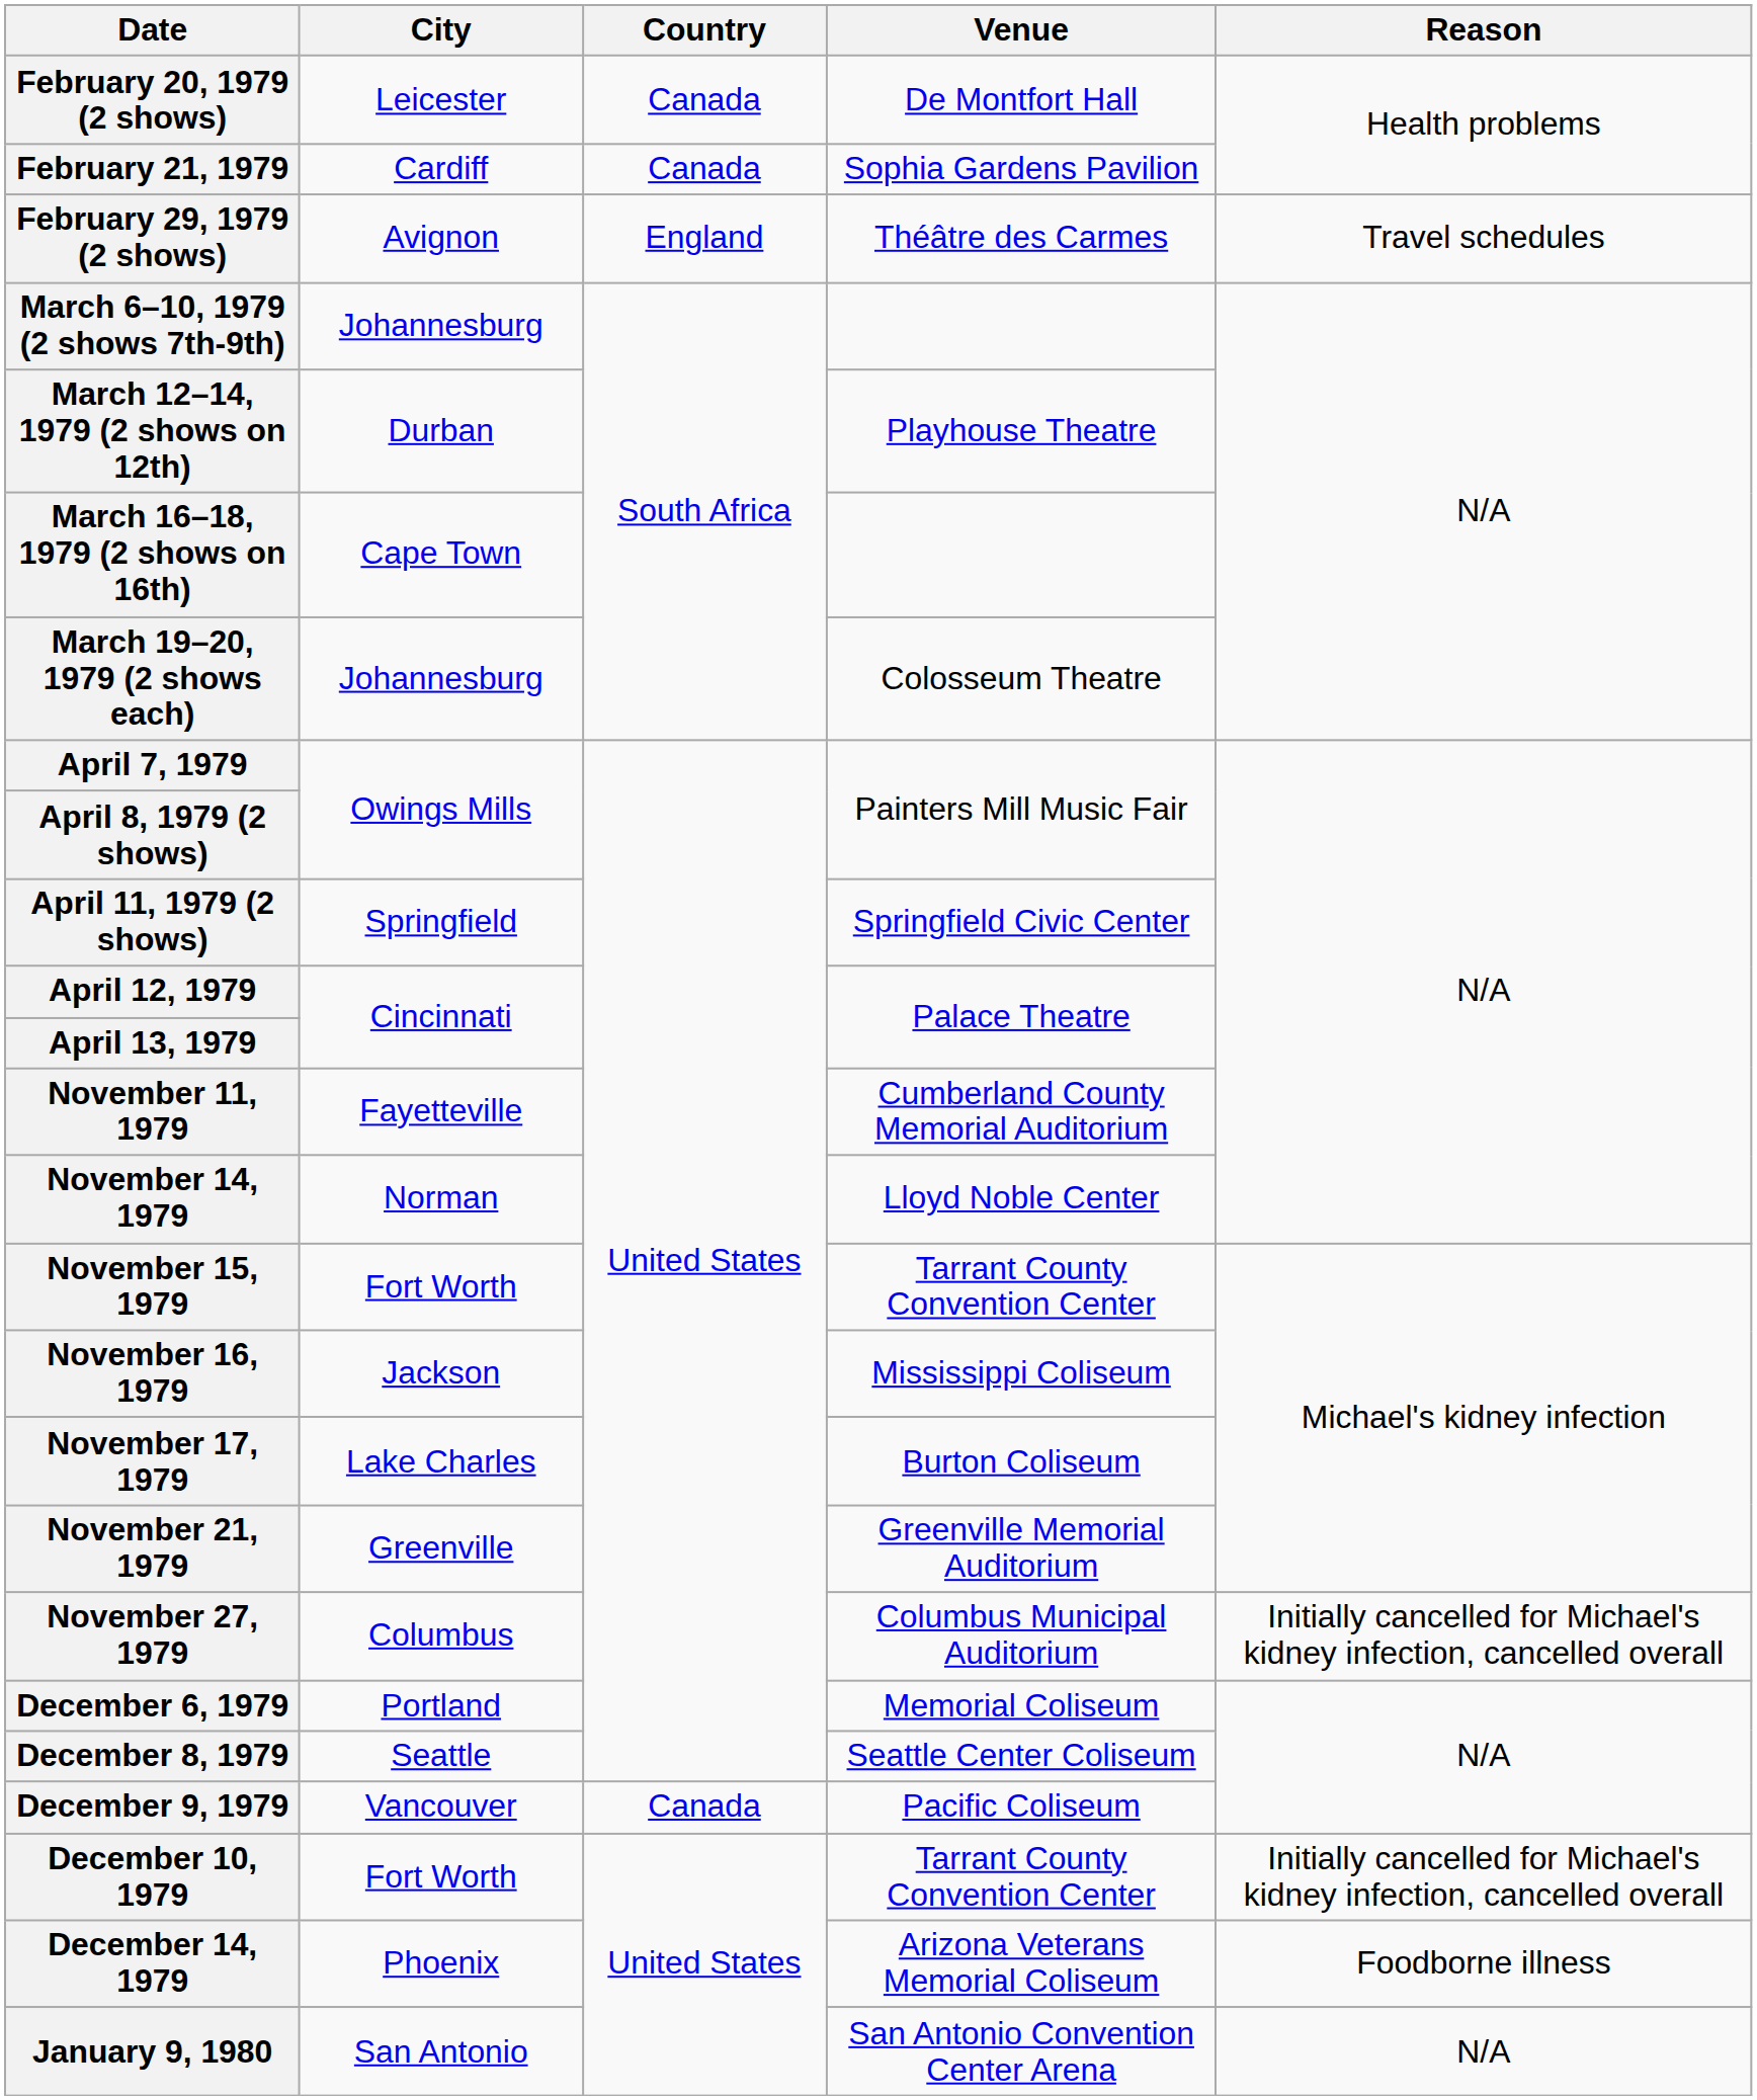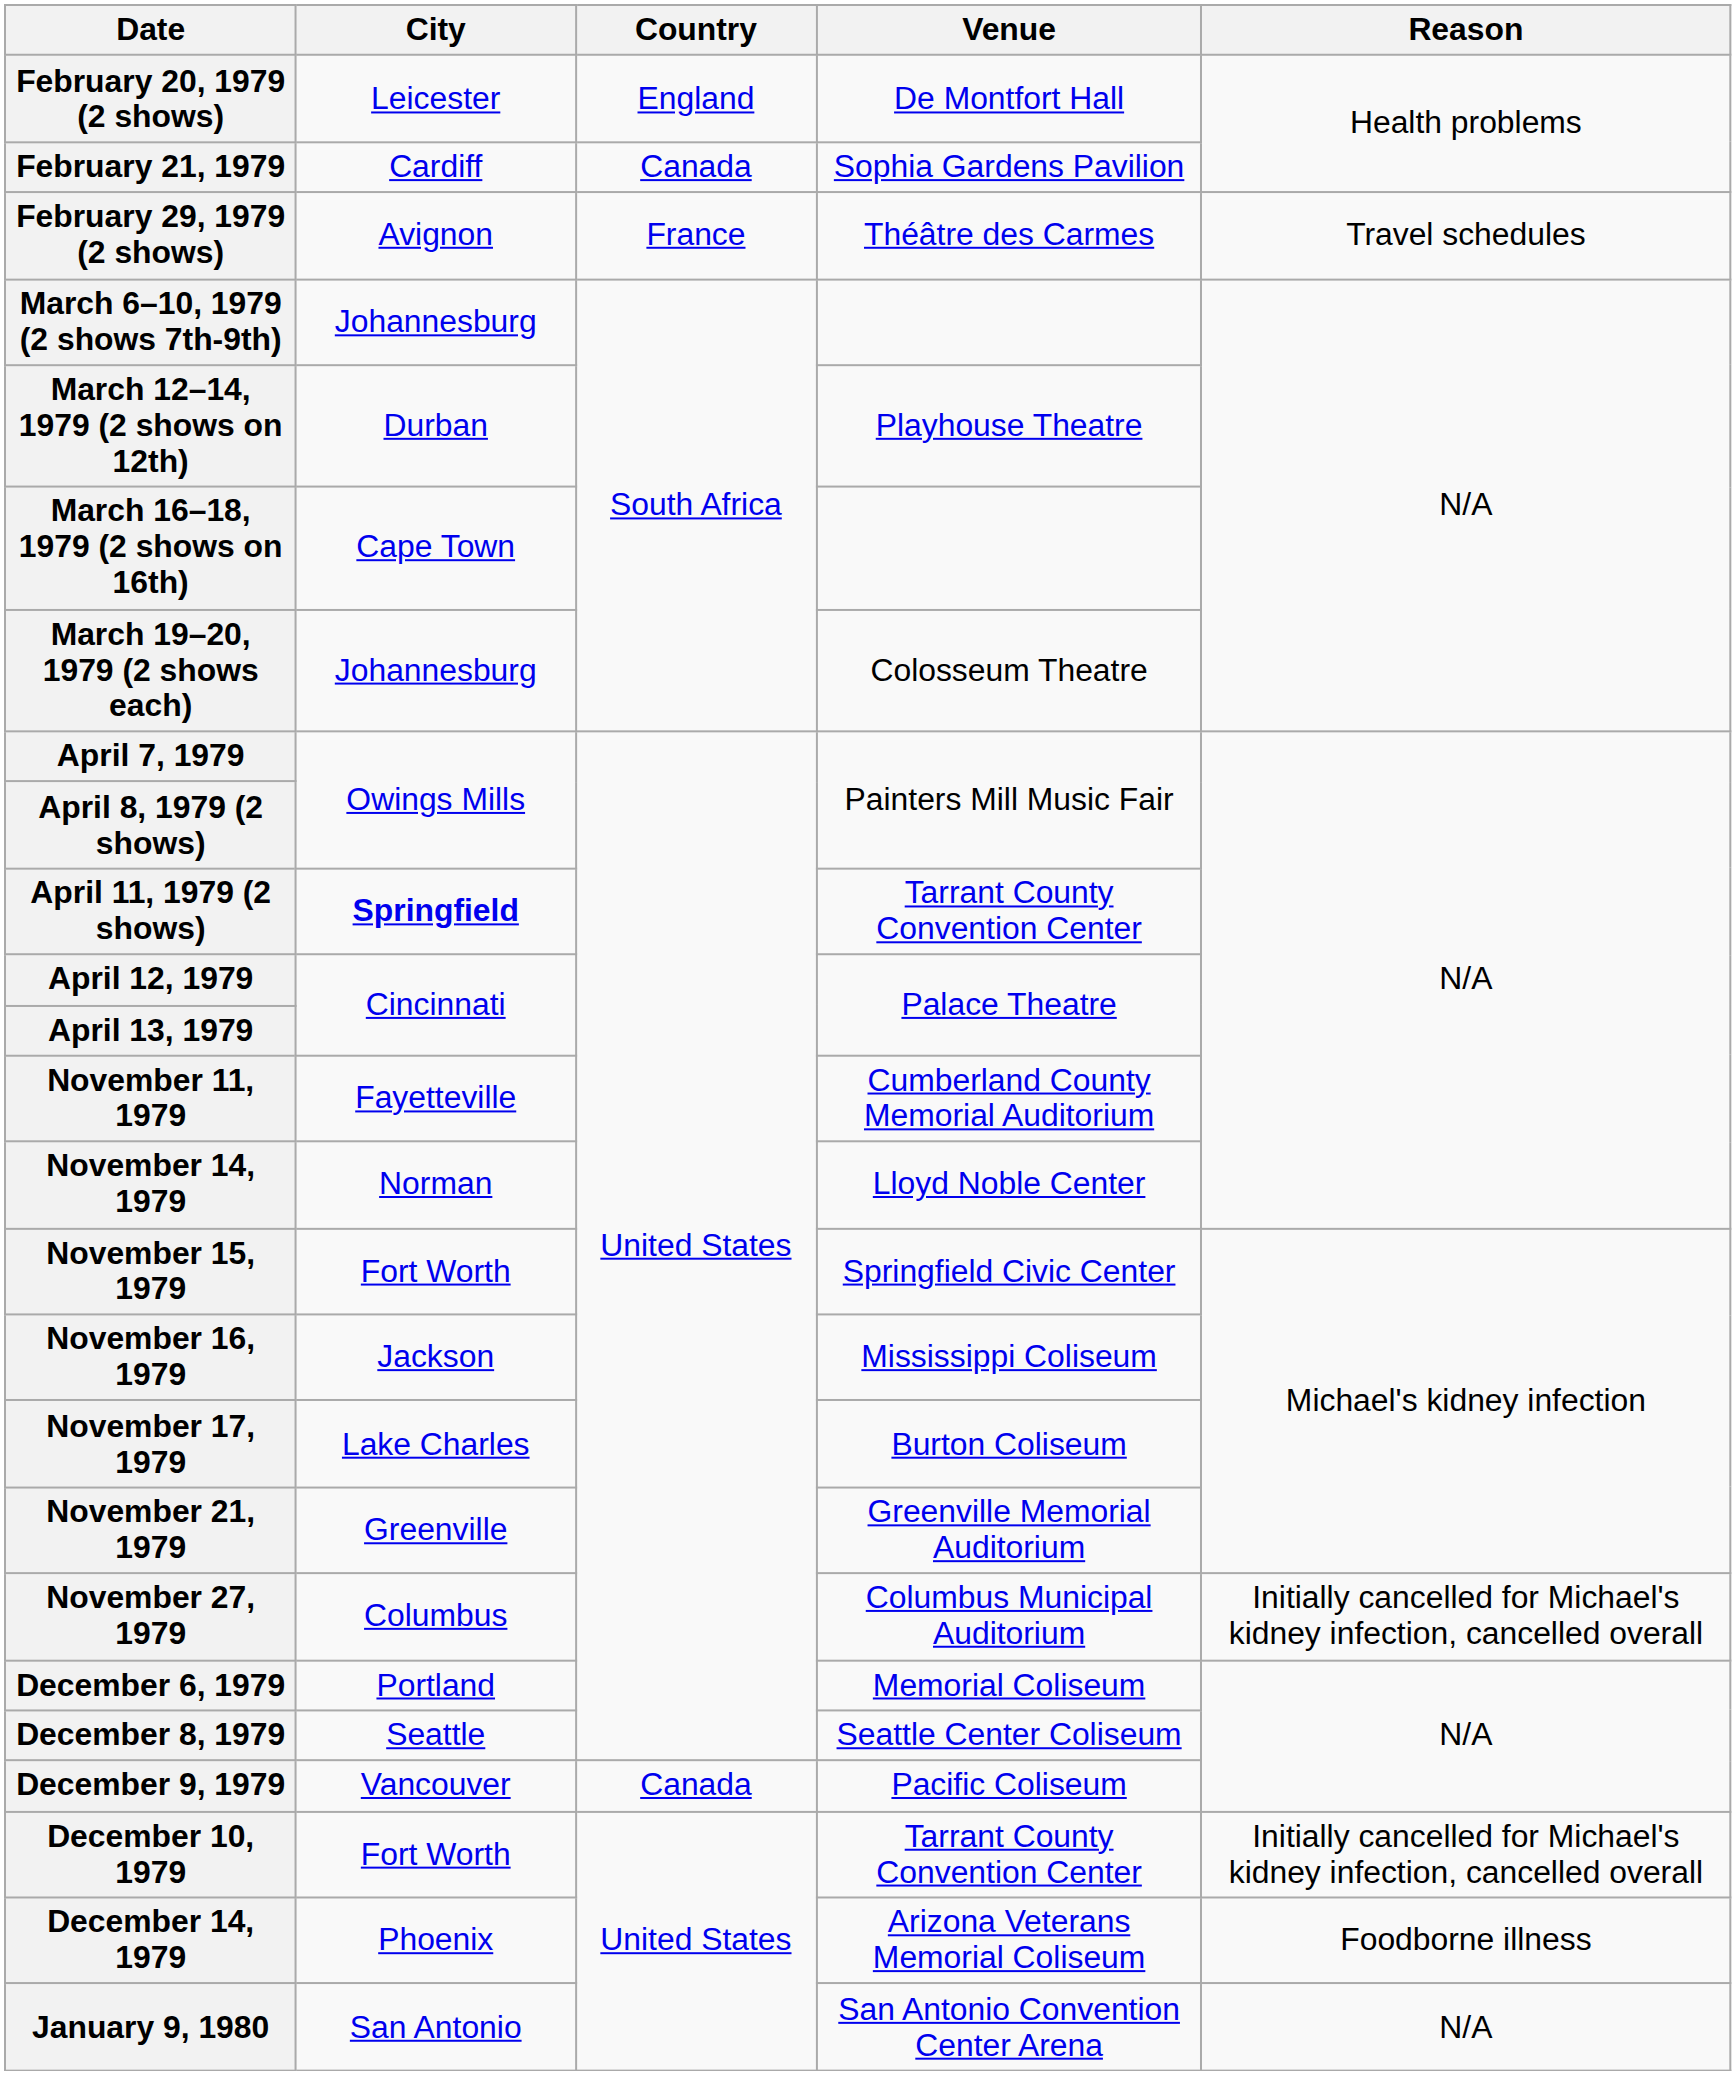 <table class="wikitable plainrowheaders" style="text-align:center;">
 <tr>
 <th scope="col" style="width:12em;">Date</th>
 <th scope="col" style="width:10em;">City</th>
 <th scope="col" style="width:10em;">Country</th>
 <th scope="col" style="width:17em;">Venue</th>
 <th scope="col" style="width:26em;">Reason</th>
 </tr>
 <tr>
 <th scope="row" style="text-align:center">February 20, 1979 (2 shows)</th>
 <td><a href='#'>Leicester</a></td>
-<td><a href='#'>Canada</a></td>
+<td><a href='#'>England</a></td>
 <td><a href='#'>De Montfort Hall</a></td>
 <td rowspan="2">Health problems</td>
 </tr>
 <tr>
 <th scope="row" style="text-align:center">February 21, 1979</th>
 <td><a href='#'>Cardiff</a></td>
 <td><a href='#'>Canada</a></td>
 <td><a href='#'>Sophia Gardens Pavilion</a></td>
 </tr>
 <tr>
 <th scope="row" style="text-align:center">February 29, 1979 (2 shows)</th>
 <td><a href='#'>Avignon</a></td>
-<td><a href='#'>England</a></td>
+<td><a href='#'>France</a></td>
 <td><a href='#'>Théâtre des Carmes</a></td>
 <td>Travel schedules</td>
 </tr>
 <tr>
 <th scope="row" style="text-align:center">March 6–10, 1979 (2 shows 7th-9th)</th>
 <td><a href='#'>Johannesburg</a></td>
 <td rowspan="4"><a href='#'>South Africa</a></td>
 <td></td>
 <td rowspan="4">N/A</td>
 </tr>
 <tr>
 <th scope="row" style="text-align:center">March 12–14, 1979 (2 shows on 12th)</th>
 <td><a href='#'>Durban</a></td>
 <td><a href='#'>Playhouse Theatre</a></td>
 </tr>
 <tr>
 <th scope="row" style="text-align:center">March 16–18, 1979 (2 shows on 16th)</th>
 <td><a href='#'>Cape Town</a></td>
 <td></td>
 </tr>
 <tr>
 <th scope="row" style="text-align:center">March 19–20, 1979 (2 shows each)</th>
 <td><a href='#'>Johannesburg</a></td>
 <td>Colosseum Theatre</td>
 </tr>
 <tr>
 <th scope="row" style="text-align:center">April 7, 1979</th>
 <td rowspan="2"><a href='#'>Owings Mills</a></td>
 <td rowspan="14"><a href='#'>United States</a></td>
 <td rowspan="2">Painters Mill Music Fair</td>
 <td rowspan="7">N/A</td>
 </tr>
 <tr>
 <th scope="row" style="text-align:center">April 8, 1979 (2 shows)</th>
 </tr>
 <tr>
 <th scope="row" style="text-align:center">April 11, 1979 (2 shows)</th>
-<td><a href='#'>Springfield</a></td>
-<td><a href='#'>Springfield Civic Center</a></td>
+<td><strong><a href='#'>Springfield</a></strong></td>
+<td><a href='#'>Tarrant County Convention Center</a></td>
 </tr>
 <tr>
 <th scope="row" style="text-align:center">April 12, 1979</th>
 <td rowspan="2"><a href='#'>Cincinnati</a></td>
 <td rowspan="2"><a href='#'>Palace Theatre</a></td>
 </tr>
 <tr>
 <th scope="row" style="text-align:center">April 13, 1979</th>
 </tr>
 <tr>
 <th scope="row" style="text-align:center">November 11, 1979</th>
 <td><a href='#'>Fayetteville</a></td>
 <td><a href='#'>Cumberland County Memorial Auditorium</a></td>
 </tr>
 <tr>
 <th scope="row" style="text-align:center">November 14, 1979</th>
 <td><a href='#'>Norman</a></td>
 <td><a href='#'>Lloyd Noble Center</a></td>
 </tr>
 <tr>
 <th scope="row" style="text-align:center">November 15, 1979</th>
 <td><a href='#'>Fort Worth</a></td>
-<td><a href='#'>Tarrant County Convention Center</a></td>
+<td><a href='#'>Springfield Civic Center</a></td>
 <td rowspan="4">Michael's kidney infection</td>
 </tr>
 <tr>
 <th scope="row" style="text-align:center">November 16, 1979</th>
 <td><a href='#'>Jackson</a></td>
 <td><a href='#'>Mississippi Coliseum</a></td>
 </tr>
 <tr>
 <th scope="row" style="text-align:center">November 17, 1979</th>
 <td><a href='#'>Lake Charles</a></td>
 <td><a href='#'>Burton Coliseum</a></td>
 </tr>
 <tr>
 <th scope="row" style="text-align:center">November 21, 1979</th>
 <td><a href='#'>Greenville</a></td>
 <td><a href='#'>Greenville Memorial Auditorium</a></td>
 </tr>
 <tr>
 <th scope="row" style="text-align:center">November 27, 1979</th>
 <td><a href='#'>Columbus</a></td>
 <td><a href='#'>Columbus Municipal Auditorium</a></td>
 <td>Initially cancelled for Michael's kidney infection, cancelled overall</td>
 </tr>
 <tr>
 <th scope="row" style="text-align:center">December 6, 1979</th>
 <td><a href='#'>Portland</a></td>
 <td><a href='#'>Memorial Coliseum</a></td>
 <td rowspan="3">N/A</td>
 </tr>
 <tr>
 <th scope="row" style="text-align:center">December 8, 1979</th>
 <td><a href='#'>Seattle</a></td>
 <td><a href='#'>Seattle Center Coliseum</a></td>
 </tr>
 <tr>
 <th scope="row" style="text-align:center">December 9, 1979</th>
 <td><a href='#'>Vancouver</a></td>
 <td><a href='#'>Canada</a></td>
 <td><a href='#'>Pacific Coliseum</a></td>
 </tr>
 <tr>
 <th scope="row" style="text-align:center">December 10, 1979</th>
 <td><a href='#'>Fort Worth</a></td>
 <td rowspan="3"><a href='#'>United States</a></td>
 <td><a href='#'>Tarrant County Convention Center</a></td>
 <td>Initially cancelled for Michael's kidney infection, cancelled overall</td>
 </tr>
 <tr>
 <th scope="row" style="text-align:center">December 14, 1979</th>
 <td><a href='#'>Phoenix</a></td>
 <td><a href='#'>Arizona Veterans Memorial Coliseum</a></td>
 <td>Foodborne illness</td>
 </tr>
 <tr>
 <th scope="row" style="text-align:center">January 9, 1980</th>
 <td><a href='#'>San Antonio</a></td>
 <td><a href='#'>San Antonio Convention Center Arena</a></td>
 <td>N/A</td>
 </tr>
 </table>
